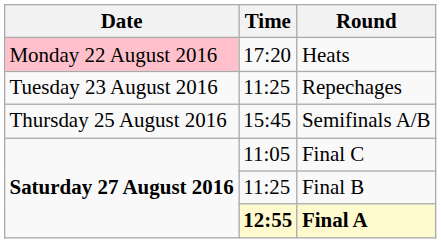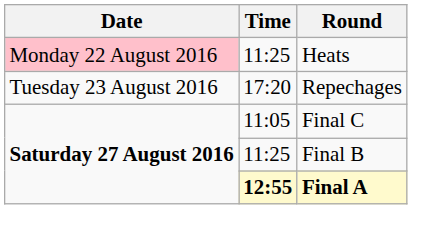 <table class="wikitable">
 <tr>
 <th>Date</th>
 <th>Time</th>
 <th>Round</th>
 </tr>
 <tr>
 <td style="background: pink;">Monday 22 August 2016</td>
-<td>17:20</td>
+<td>11:25</td>
 <td>Heats</td>
 </tr>
 <tr>
 <td>Tuesday 23 August 2016</td>
-<td>11:25</td>
+<td>17:20</td>
 <td>Repechages</td>
-</tr>
-<tr>
-<td>Thursday 25 August 2016</td>
-<td>15:45</td>
-<td>Semifinals A/B</td>
 </tr>
 <tr>
 <td rowspan=3><strong>Saturday 27 August 2016</strong></td>
 <td>11:05</td>
 <td>Final C</td>
 </tr>
 <tr>
 <td>11:25</td>
 <td>Final B</td>
 </tr>
 <tr>
 <td style=background:lemonchiffon><strong>12:55</strong></td>
 <td style=background:lemonchiffon><strong>Final A</strong></td>
 </tr>
 </table>
